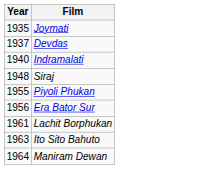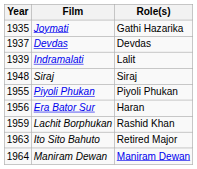 <table class="wikitable">
 <tr>
 <th>Year</th>
 <th>Film</th>
+<th>Role(s)</th>
 </tr>
 <tr>
 <td>1935</td>
 <td><em><a href='#'>Joymati</a></em></td>
+<td>Gathi Hazarika</td>
 </tr>
 <tr>
 <td>1937</td>
 <td><em><a href='#'>Devdas</a></em></td>
+<td>Devdas</td>
 </tr>
 <tr>
-<td>1940</td>
+<td>1939</td>
 <td><em><a href='#'>Indramalati</a></em></td>
+<td>Lalit</td>
 </tr>
 <tr>
 <td>1948</td>
 <td><em>Siraj</em></td>
+<td>Siraj</td>
 </tr>
 <tr>
 <td>1955</td>
 <td><em><a href='#'>Piyoli Phukan</a></em></td>
+<td>Piyoli Phukan</td>
 </tr>
 <tr>
 <td>1956</td>
 <td><em><a href='#'>Era Bator Sur</a></em></td>
+<td>Haran</td>
 </tr>
 <tr>
-<td>1961</td>
+<td>1959</td>
 <td><em>Lachit Borphukan</em></td>
+<td>Rashid Khan</td>
 </tr>
 <tr>
 <td>1963</td>
 <td><em>Ito Sito Bahuto</em></td>
+<td>Retired Major</td>
 </tr>
 <tr>
 <td>1964</td>
 <td><em>Maniram Dewan</em></td>
+<td><a href='#'>Maniram Dewan</a></td>
 </tr>
 </table>
